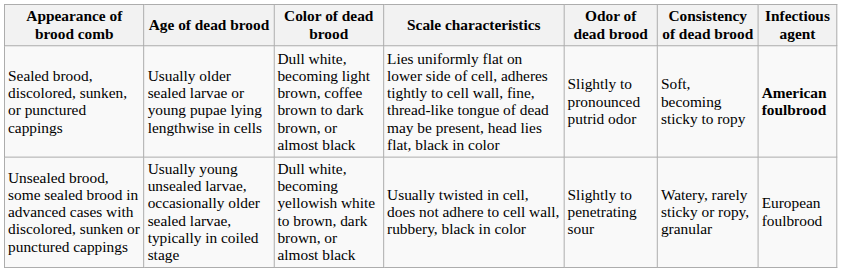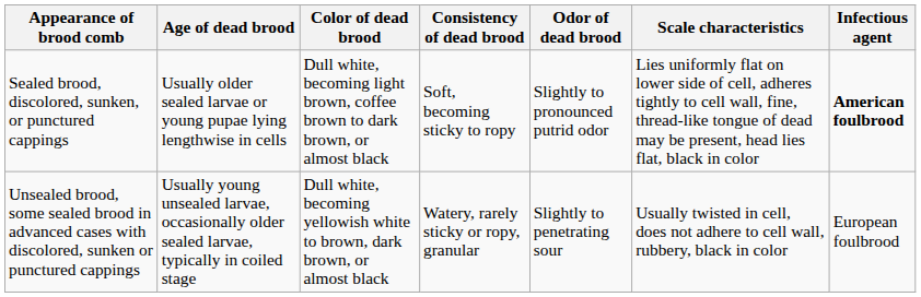 <table class="wikitable sortable">
 <tr>
 <th>Appearance of brood comb</th>
 <th>Age of dead brood</th>
 <th>Color of dead brood</th>
+<th>Consistency of dead brood</th>
+<th>Odor of dead brood</th>
 <th>Scale characteristics</th>
-<th>Odor of dead brood</th>
-<th>Consistency of dead brood</th>
 <th>Infectious agent</th>
 </tr>
 <tr>
 <td>Sealed brood, discolored, sunken, or punctured cappings</td>
 <td>Usually older sealed larvae or young pupae lying lengthwise in cells</td>
 <td>Dull white, becoming light brown, coffee brown to dark brown, or almost black</td>
+<td>Soft, becoming sticky to ropy</td>
+<td>Slightly to pronounced putrid odor</td>
 <td>Lies uniformly flat on lower side of cell, adheres tightly to cell wall, fine, thread-like tongue of dead may be present, head lies flat, black in color</td>
-<td>Slightly to pronounced putrid odor</td>
-<td>Soft, becoming sticky to ropy</td>
 <td><strong>American foulbrood</strong></td>
 </tr>
 <tr>
 <td>Unsealed brood, some sealed brood in advanced cases with discolored, sunken or punctured cappings</td>
 <td>Usually young unsealed larvae, occasionally older sealed larvae, typically in coiled stage</td>
 <td>Dull white, becoming yellowish white to brown, dark brown, or almost black</td>
+<td>Watery, rarely sticky or ropy, granular</td>
+<td>Slightly to penetrating sour</td>
 <td>Usually twisted in cell, does not adhere to cell wall, rubbery, black in color</td>
-<td>Slightly to penetrating sour</td>
-<td>Watery, rarely sticky or ropy, granular</td>
 <td>European foulbrood</td>
 </tr>
 </table>
